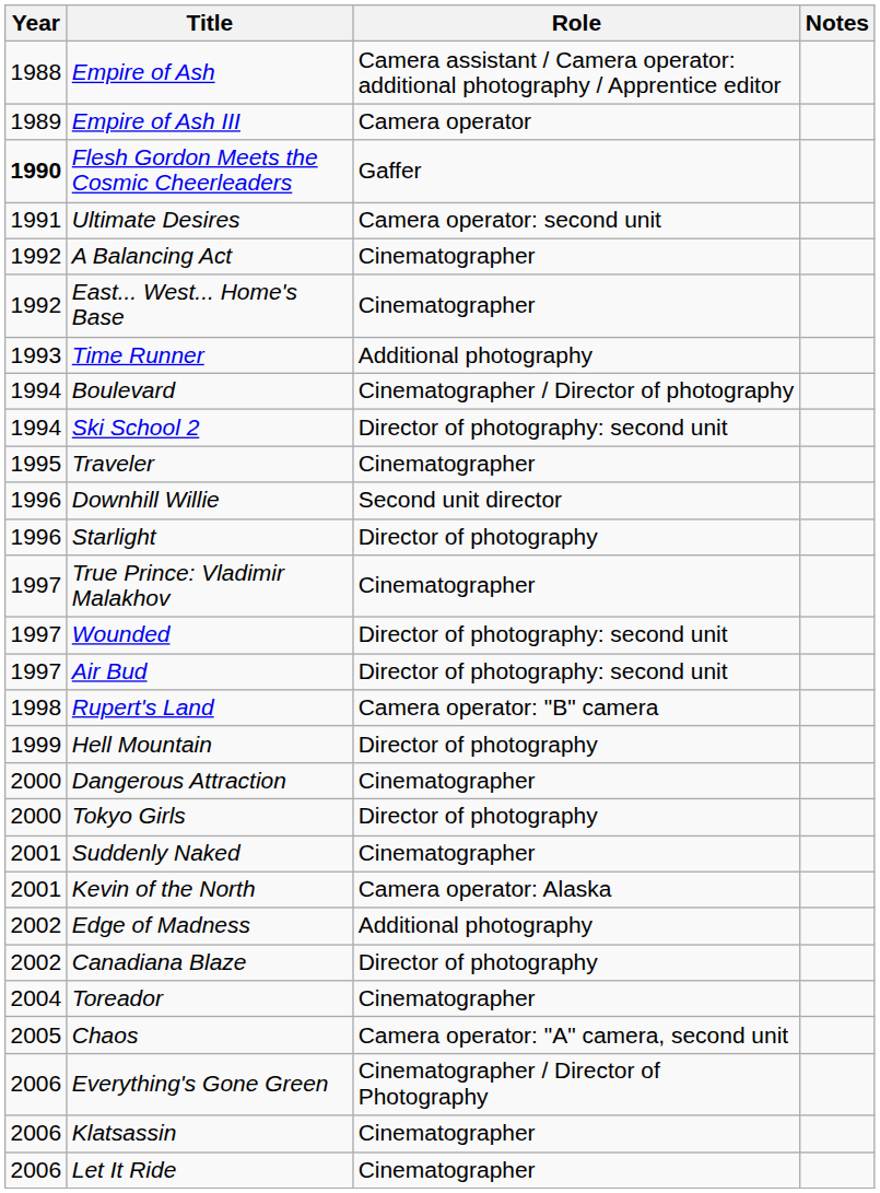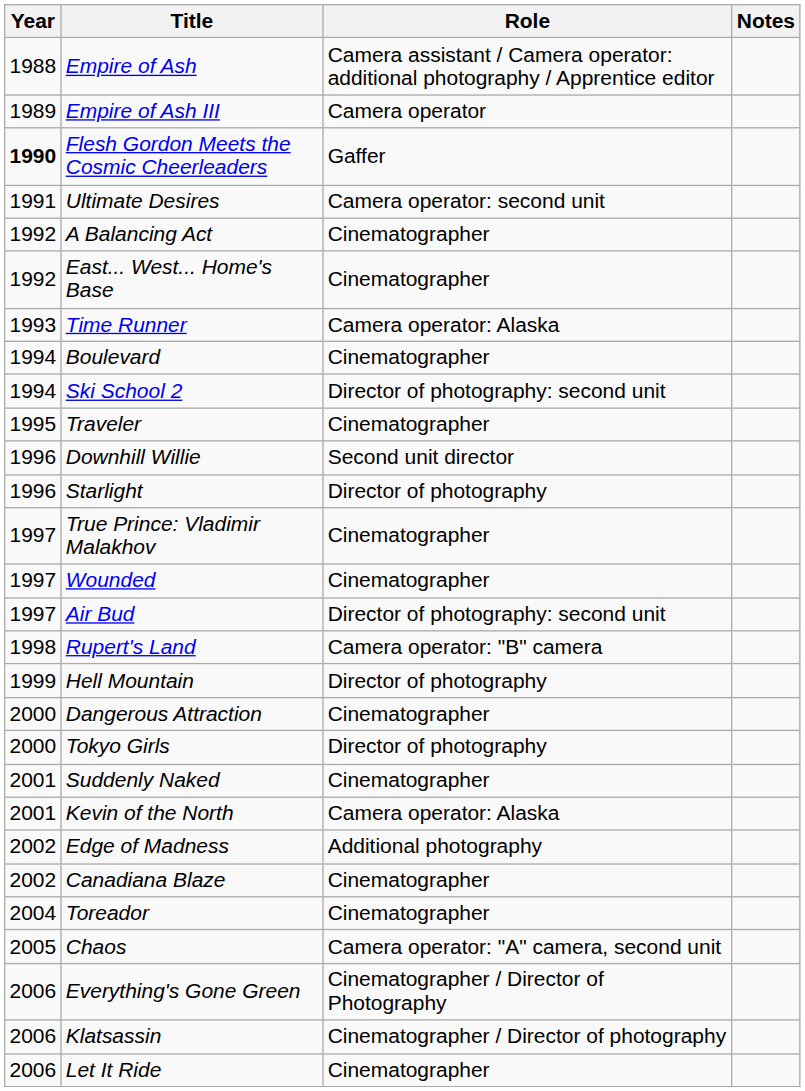 <table class="wikitable sortable">
 <tr>
 <th>Year</th>
 <th>Title</th>
 <th>Role</th>
 <th>Notes</th>
 </tr>
 <tr>
 <td>1988</td>
 <td><em><a href='#'>Empire of Ash</a></em></td>
 <td>Camera assistant / Camera operator: additional photography / Apprentice editor</td>
 <td></td>
 </tr>
 <tr>
 <td>1989</td>
 <td><em><a href='#'>Empire of Ash III</a></em></td>
 <td>Camera operator</td>
 <td></td>
 </tr>
 <tr>
 <td><strong>1990</strong></td>
 <td><em><a href='#'>Flesh Gordon Meets the Cosmic Cheerleaders</a></em></td>
 <td>Gaffer</td>
 <td></td>
 </tr>
 <tr>
 <td>1991</td>
 <td><em>Ultimate Desires</em></td>
 <td>Camera operator: second unit</td>
 <td></td>
 </tr>
 <tr>
 <td>1992</td>
 <td><em>A Balancing Act</em></td>
 <td>Cinematographer</td>
 <td></td>
 </tr>
 <tr>
 <td>1992</td>
 <td><em>East... West... Home's Base</em></td>
 <td>Cinematographer</td>
 <td></td>
 </tr>
 <tr>
 <td>1993</td>
 <td><em><a href='#'>Time Runner</a></em></td>
-<td>Additional photography</td>
+<td>Camera operator: Alaska</td>
 <td></td>
 </tr>
 <tr>
 <td>1994</td>
 <td><em>Boulevard</em></td>
-<td>Cinematographer / Director of photography</td>
+<td>Cinematographer</td>
 <td></td>
 </tr>
 <tr>
 <td>1994</td>
 <td><em><a href='#'>Ski School 2</a></em></td>
 <td>Director of photography: second unit</td>
 <td></td>
 </tr>
 <tr>
 <td>1995</td>
 <td><em>Traveler</em></td>
 <td>Cinematographer</td>
 <td></td>
 </tr>
 <tr>
 <td>1996</td>
 <td><em>Downhill Willie</em></td>
 <td>Second unit director</td>
 <td></td>
 </tr>
 <tr>
 <td>1996</td>
 <td><em>Starlight</em></td>
 <td>Director of photography</td>
 <td></td>
 </tr>
 <tr>
 <td>1997</td>
 <td><em>True Prince: Vladimir Malakhov</em></td>
 <td>Cinematographer</td>
 <td></td>
 </tr>
 <tr>
 <td>1997</td>
 <td><em><a href='#'>Wounded</a></em></td>
-<td>Director of photography: second unit</td>
+<td>Cinematographer</td>
 <td></td>
 </tr>
 <tr>
 <td>1997</td>
 <td><em><a href='#'>Air Bud</a></em></td>
 <td>Director of photography: second unit</td>
 <td></td>
 </tr>
 <tr>
 <td>1998</td>
 <td><em><a href='#'>Rupert's Land</a></em></td>
 <td>Camera operator: "B" camera</td>
 <td></td>
 </tr>
 <tr>
 <td>1999</td>
 <td><em>Hell Mountain</em></td>
 <td>Director of photography</td>
 <td></td>
 </tr>
 <tr>
 <td>2000</td>
 <td><em>Dangerous Attraction</em></td>
 <td>Cinematographer</td>
 <td></td>
 </tr>
 <tr>
 <td>2000</td>
 <td><em>Tokyo Girls</em></td>
 <td>Director of photography</td>
 <td></td>
 </tr>
 <tr>
 <td>2001</td>
 <td><em>Suddenly Naked</em></td>
 <td>Cinematographer</td>
 <td></td>
 </tr>
 <tr>
 <td>2001</td>
 <td><em>Kevin of the North</em></td>
 <td>Camera operator: Alaska</td>
 <td></td>
 </tr>
 <tr>
 <td>2002</td>
 <td><em>Edge of Madness</em></td>
 <td>Additional photography</td>
 <td></td>
 </tr>
 <tr>
 <td>2002</td>
 <td><em>Canadiana Blaze</em></td>
-<td>Director of photography</td>
+<td>Cinematographer</td>
 <td></td>
 </tr>
 <tr>
 <td>2004</td>
 <td><em>Toreador</em></td>
 <td>Cinematographer</td>
 <td></td>
 </tr>
 <tr>
 <td>2005</td>
 <td><em>Chaos</em></td>
 <td>Camera operator: "A" camera, second unit</td>
 <td></td>
 </tr>
 <tr>
 <td>2006</td>
 <td><em>Everything's Gone Green</em></td>
 <td>Cinematographer / Director of Photography</td>
 <td></td>
 </tr>
 <tr>
 <td>2006</td>
 <td><em>Klatsassin</em></td>
-<td>Cinematographer</td>
+<td>Cinematographer / Director of photography</td>
 <td></td>
 </tr>
 <tr>
 <td>2006</td>
 <td><em>Let It Ride</em></td>
 <td>Cinematographer</td>
 <td></td>
 </tr>
 <tr>
 </tr>
 </table>
